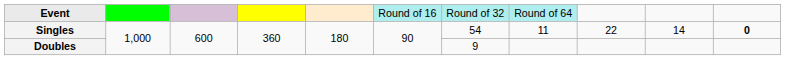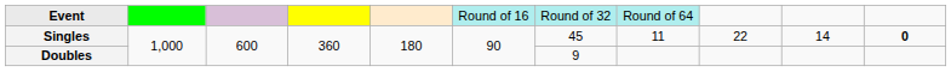 <table class=wikitable style=font-size:90%;text-align:center>
 <tr>
 <td style="width:130px; background:#eaeaea;"><strong>Event</strong></td>
 <td style="width:80px; background:lime;"></td>
 <td style="width:85px; background:thistle;"></td>
 <td style="width:85px; background:#ff0;"></td>
 <td style="width:85px; background:#ffebcd;"></td>
 <td style="width:85px; background:#afeeee;">Round of 16</td>
 <td style="width:85px; background:#afeeee;">Round of 32</td>
 <td style="width:85px; background:#afeeee;">Round of 64</td>
 <td width=85></td>
 <td width=85></td>
 <td width=85></td>
 </tr>
 <tr>
 <th style="background:#f3f3f3;">Singles</th>
 <td rowspan=2>1,000</td>
 <td rowspan=2>600</td>
 <td rowspan=2>360</td>
 <td rowspan=2>180</td>
 <td rowspan=2>90</td>
-<td>54</td>
+<td>45</td>
 <td>11</td>
 <td>22</td>
 <td>14</td>
 <td><strong>0</strong></td>
 </tr>
 <tr>
 <th style="background:#f3f3f3;">Doubles</th>
 <td>9</td>
 <td></td>
 <td></td>
 <td></td>
 <td></td>
 </tr>
 </table>
